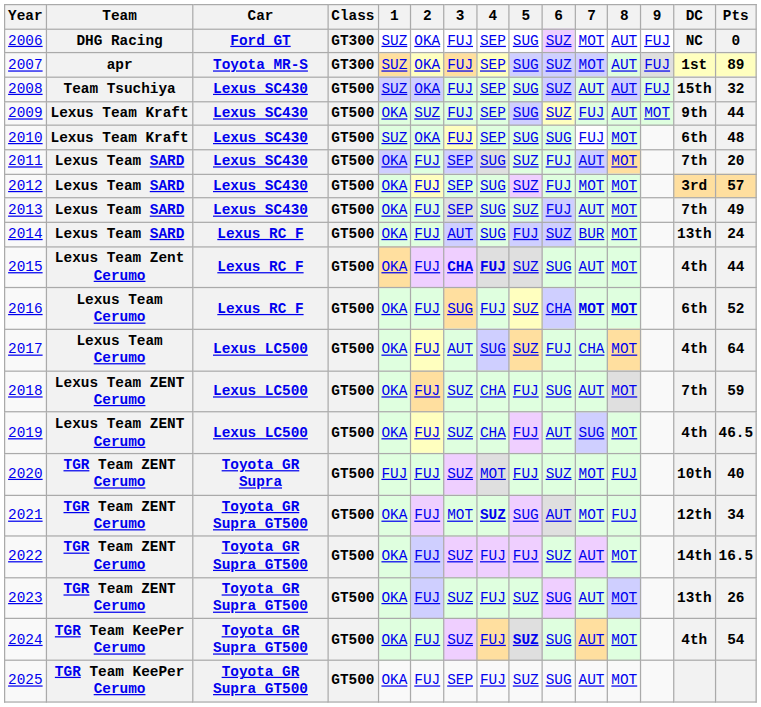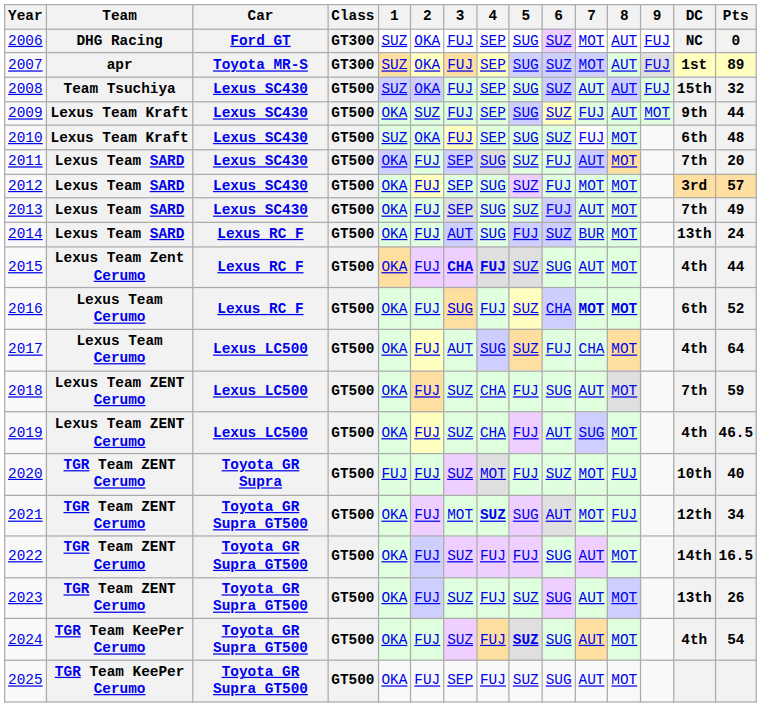 <table class="wikitable" style="text-align:center; font-size:90%">
 <tr>
 <th>Year</th>
 <th>Team</th>
 <th>Car</th>
 <th>Class</th>
 <th>1</th>
 <th>2</th>
 <th>3</th>
 <th>4</th>
 <th>5</th>
 <th>6</th>
 <th>7</th>
 <th>8</th>
 <th>9</th>
 <th>DC</th>
 <th>Pts</th>
 </tr>
 <tr>
 <td><a href='#'>2006</a></td>
 <th>DHG Racing</th>
 <th><a href='#'>Ford GT</a></th>
 <th>GT300</th>
 <td style="background:#FFFFFF;"><a href='#'>SUZ</a></td>
 <td style="background:#FFFFFF;"><a href='#'>OKA</a></td>
 <td style="background:#FFFFFF;"><a href='#'>FUJ</a></td>
 <td style="background:#FFFFFF;"><a href='#'>SEP</a></td>
 <td style="background:#FFFFFF;"><a href='#'>SUG</a></td>
 <td style="background:#EFCFFF;"><a href='#'>SUZ</a><br></td>
 <td style="background:#FFFFFF;"><a href='#'>MOT</a></td>
 <td style="background:#FFFFFF;"><a href='#'>AUT</a></td>
 <td style="background:#FFFFFF;"><a href='#'>FUJ</a></td>
 <th>NC</th>
 <th>0</th>
 </tr>
 <tr>
 <td><a href='#'>2007</a></td>
 <th>apr</th>
 <th><a href='#'>Toyota MR-S</a></th>
 <th>GT300</th>
 <td style="background:#FFDF9F;"><a href='#'>SUZ</a><br></td>
 <td style="background:#FFFFBF;"><a href='#'>OKA</a><br></td>
 <td style="background:#FFDF9F;"><a href='#'>FUJ</a><br></td>
 <td style="background:#FFFFBF;"><a href='#'>SEP</a><br></td>
 <td style="background:#CFCFFF;"><a href='#'>SUG</a><br></td>
 <td style="background:#CFCFFF;"><a href='#'>SUZ</a><br></td>
 <td style="background:#CFCFFF;"><a href='#'>MOT</a><br></td>
 <td style="background:#DFFFDF;"><a href='#'>AUT</a><br></td>
 <td style="background:#DFDFDF;"><a href='#'>FUJ</a><br></td>
 <td style="background:#FFFFBF;"><strong>1st</strong></td>
 <td style="background:#FFFFBF;"><strong>89</strong></td>
 </tr>
 <tr>
 <td><a href='#'>2008</a></td>
 <th>Team Tsuchiya</th>
 <th><a href='#'>Lexus SC430</a></th>
 <th>GT500</th>
 <td style="background:#CFCFFF;"><a href='#'>SUZ</a><br></td>
 <td style="background:#CFCFFF;"><a href='#'>OKA</a><br></td>
 <td style="background:#DFFFDF;"><a href='#'>FUJ</a><br></td>
 <td style="background:#DFFFDF;"><a href='#'>SEP</a><br></td>
 <td style="background:#DFFFDF;"><a href='#'>SUG</a><br></td>
 <td style="background:#CFCFFF;"><a href='#'>SUZ</a><br></td>
 <td style="background:#DFFFDF;"><a href='#'>AUT</a><br></td>
 <td style="background:#CFCFFF;"><a href='#'>AUT</a><br></td>
 <td style="background:#DFFFDF;"><a href='#'>FUJ</a><br></td>
 <th>15th</th>
 <th>32</th>
 </tr>
 <tr>
 <td><a href='#'>2009</a></td>
 <th>Lexus Team Kraft</th>
 <th><a href='#'>Lexus SC430</a></th>
 <th>GT500</th>
 <td style="background:#DFFFDF;"><a href='#'>OKA</a><br></td>
 <td style="background:#DFFFDF;"><a href='#'>SUZ</a><br></td>
 <td style="background:#DFFFDF;"><a href='#'>FUJ</a><br></td>
 <td style="background:#DFFFDF;"><a href='#'>SEP</a><br></td>
 <td style="background:#CFCFFF;"><a href='#'>SUG</a><br></td>
 <td style="background:#FFFFBF;"><a href='#'>SUZ</a><br></td>
 <td style="background:#DFFFDF;"><a href='#'>FUJ</a><br></td>
 <td style="background:#DFFFDF;"><a href='#'>AUT</a><br></td>
 <td style="background:#DFFFDF;"><a href='#'>MOT</a><br></td>
 <th>9th</th>
 <th>44</th>
 </tr>
 <tr>
 <td><a href='#'>2010</a></td>
 <th>Lexus Team Kraft</th>
 <th><a href='#'>Lexus SC430</a></th>
 <th>GT500</th>
 <td style="background:#DFFFDF;"><a href='#'>SUZ</a><br></td>
 <td style="background:#DFFFDF;"><a href='#'>OKA</a><br></td>
 <td style="background:#FFFFBF;"><a href='#'>FUJ</a><br></td>
 <td style="background:#DFFFDF;"><a href='#'>SEP</a><br></td>
 <td style="background:#DFFFDF;"><a href='#'>SUG</a><br></td>
-<td style="background:#DFFFDF;"><a href='#'>SUG</a><br></td>
+<td style="background:#DFFFDF;"><a href='#'>SUZ</a><br></td>
 <td style="background:#FFFFFF;"><a href='#'>FUJ</a><br></td>
 <td style="background:#DFFFDF;"><a href='#'>MOT</a><br></td>
 <td></td>
 <th>6th</th>
 <th>48</th>
 </tr>
 <tr>
 <td><a href='#'>2011</a></td>
 <th>Lexus Team <a href='#'>SARD</a></th>
 <th><a href='#'>Lexus SC430</a></th>
 <th>GT500</th>
 <td style="background:#CFCFFF;"><a href='#'>OKA</a><br></td>
 <td style="background:#DFFFDF;"><a href='#'>FUJ</a><br></td>
 <td style="background:#CFCFFF;"><a href='#'>SEP</a><br></td>
 <td style="background:#DFDFDF;"><a href='#'>SUG</a><br></td>
 <td style="background:#DFFFDF;"><a href='#'>SUZ</a><br></td>
 <td style="background:#DFFFDF;"><a href='#'>FUJ</a><br></td>
 <td style="background:#CFCFFF;"><a href='#'>AUT</a><br></td>
 <td style="background:#FFDF9F;"><a href='#'>MOT</a><br></td>
 <td></td>
 <th>7th</th>
 <th>20</th>
 </tr>
 <tr>
 <td><a href='#'>2012</a></td>
 <th>Lexus Team <a href='#'>SARD</a></th>
 <th><a href='#'>Lexus SC430</a></th>
 <th>GT500</th>
 <td style="background:#DFFFDF;"><a href='#'>OKA</a><br></td>
 <td style="background:#FFFFBF;"><a href='#'>FUJ</a><br></td>
 <td style="background:#DFFFDF;"><a href='#'>SEP</a><br></td>
 <td style="background:#DFFFDF;"><a href='#'>SUG</a><br></td>
 <td style="background:#EFCFFF;"><a href='#'>SUZ</a><br></td>
 <td style="background:#DFFFDF;"><a href='#'>FUJ</a><br></td>
 <td style="background:#DFFFDF;"><a href='#'>MOT</a><br></td>
 <td style="background:#DFFFDF;"><a href='#'>MOT</a><br></td>
 <td></td>
 <td style="background:#FFDF9F;"><strong>3rd</strong></td>
 <td style="background:#FFDF9F;"><strong>57</strong></td>
 </tr>
 <tr>
 <td><a href='#'>2013</a></td>
 <th>Lexus Team <a href='#'>SARD</a></th>
 <th><a href='#'>Lexus SC430</a></th>
 <th>GT500</th>
 <td style="background:#DFFFDF;"><a href='#'>OKA</a><br></td>
 <td style="background:#DFFFDF;"><a href='#'>FUJ</a><br></td>
 <td style="background:#DFDFDF;"><a href='#'>SEP</a><br></td>
 <td style="background:#DFFFDF;"><a href='#'>SUG</a><br></td>
 <td style="background:#DFFFDF;"><a href='#'>SUZ</a><br></td>
 <td style="background:#CFCFFF;"><a href='#'>FUJ</a><br></td>
 <td style="background:#DFFFDF;"><a href='#'>AUT</a><br></td>
 <td style="background:#DFFFDF;"><a href='#'>MOT</a><br></td>
 <td></td>
 <th>7th</th>
 <th>49</th>
 </tr>
 <tr>
 <td><a href='#'>2014</a></td>
 <th>Lexus Team <a href='#'>SARD</a></th>
 <th><a href='#'>Lexus RC F</a></th>
 <th>GT500</th>
 <td style="background:#DFFFDF;"><a href='#'>OKA</a><br></td>
 <td style="background:#DFFFDF;"><a href='#'>FUJ</a><br></td>
 <td style="background:#CFCFFF;"><a href='#'>AUT</a><br></td>
 <td style="background:#DFFFDF;"><a href='#'>SUG</a><br></td>
 <td style="background:#CFCFFF;"><a href='#'>FUJ</a><br></td>
 <td style="background:#CFCFFF;"><a href='#'>SUZ</a><br></td>
 <td style="background:#DFFFDF;"><a href='#'>BUR</a><br></td>
 <td style="background:#DFFFDF;"><a href='#'>MOT</a><br></td>
 <td></td>
 <th>13th</th>
 <th>24</th>
 </tr>
 <tr>
 <td><a href='#'>2015</a></td>
 <th>Lexus Team Zent <a href='#'>Cerumo</a></th>
 <th><a href='#'>Lexus RC F</a></th>
 <th>GT500</th>
 <td style="background:#FFDF9F;"><a href='#'>OKA</a><br></td>
 <td style="background:#EFCFFF;"><a href='#'>FUJ</a><br></td>
 <td style="background:#EFCFFF;"><strong><a href='#'>CHA</a></strong><br></td>
 <td style="background:#DFDFDF;"><strong><a href='#'>FUJ</a></strong><br></td>
 <td style="background:#DFDFDF;"><a href='#'>SUZ</a><br></td>
 <td style="background:#DFFFDF;"><a href='#'>SUG</a><br></td>
 <td style="background:#DFFFDF;"><a href='#'>AUT</a><br></td>
 <td style="background:#DFFFDF;"><a href='#'>MOT</a><br></td>
 <td></td>
 <th>4th</th>
 <th>44</th>
 </tr>
 <tr>
 <td><a href='#'>2016</a></td>
 <th>Lexus Team <a href='#'>Cerumo</a></th>
 <th><a href='#'>Lexus RC F</a></th>
 <th>GT500</th>
 <td style="background:#DFFFDF;"><a href='#'>OKA</a><br></td>
 <td style="background:#DFFFDF;"><a href='#'>FUJ</a><br></td>
 <td style="background:#FFDF9F;"><a href='#'>SUG</a><br></td>
 <td style="background:#DFFFDF;"><a href='#'>FUJ</a><br></td>
 <td style="background:#FFFFBF;"><a href='#'>SUZ</a><br></td>
 <td style="background:#CFCFFF;"><a href='#'>CHA</a><br></td>
 <td style="background:#DFFFDF;"><strong><a href='#'>MOT</a></strong><br></td>
 <td style="background:#DFFFDF;"><strong><a href='#'>MOT</a></strong><br></td>
 <td></td>
 <th>6th</th>
 <th>52</th>
 </tr>
 <tr>
 <td><a href='#'>2017</a></td>
 <th>Lexus Team <a href='#'>Cerumo</a></th>
 <th><a href='#'>Lexus LC500</a></th>
 <th>GT500</th>
 <td style="background:#DFFFDF;"><a href='#'>OKA</a><br></td>
 <td style="background:#FFFFBF;"><a href='#'>FUJ</a><br></td>
 <td style="background:#DFFFDF;"><a href='#'>AUT</a><br></td>
 <td style="background:#CFCFFF;"><a href='#'>SUG</a><br></td>
 <td style="background:#FFDF9F;"><a href='#'>SUZ</a><br></td>
 <td style="background:#DFFFDF;"><a href='#'>FUJ</a><br></td>
 <td style="background:#DFFFDF;"><a href='#'>CHA</a><br></td>
 <td style="background:#FFDF9F;"><a href='#'>MOT</a><br></td>
 <td></td>
 <th>4th</th>
 <th>64</th>
 </tr>
 <tr>
 <td><a href='#'>2018</a></td>
 <th>Lexus Team ZENT <a href='#'>Cerumo</a></th>
 <th><a href='#'>Lexus LC500</a></th>
 <th>GT500</th>
 <td style="background:#DFFFDF;"><a href='#'>OKA</a><br></td>
 <td style="background:#FFDF9F;"><a href='#'>FUJ</a><br></td>
 <td style="background:#DFFFDF;"><a href='#'>SUZ</a><br></td>
 <td style="background:#DFFFDF;"><a href='#'>CHA</a><br></td>
 <td style="background:#DFFFDF;"><a href='#'>FUJ</a><br></td>
 <td style="background:#DFFFDF;"><a href='#'>SUG</a><br></td>
 <td style="background:#DFFFDF;"><a href='#'>AUT</a><br></td>
 <td style="background:#DFDFDF;"><a href='#'>MOT</a><br></td>
 <td></td>
 <th>7th</th>
 <th>59</th>
 </tr>
 <tr>
 <td><a href='#'>2019</a></td>
 <th>Lexus Team ZENT <a href='#'>Cerumo</a></th>
 <th><a href='#'>Lexus LC500</a></th>
 <th>GT500</th>
 <td style="background:#DFFFDF;"><a href='#'>OKA</a><br></td>
 <td style="background:#FFFFBF;"><a href='#'>FUJ</a><br></td>
 <td style="background:#DFFFDF;"><a href='#'>SUZ</a><br></td>
 <td style="background:#DFFFDF;"><a href='#'>CHA</a><br></td>
 <td style="background:#EFCFFF;"><a href='#'>FUJ</a><br></td>
 <td style="background:#DFFFDF;"><a href='#'>AUT</a><br></td>
 <td style="background:#CFCFFF;"><a href='#'>SUG</a><br></td>
 <td style="background:#DFFFDF;"><a href='#'>MOT</a><br></td>
 <td></td>
 <th style="background:#">4th</th>
 <th style="background:#">46.5</th>
 </tr>
 <tr>
 <td><a href='#'>2020</a></td>
 <th><a href='#'>TGR</a> Team ZENT <a href='#'>Cerumo</a></th>
 <th><a href='#'>Toyota GR Supra</a></th>
 <th>GT500</th>
 <td style="background:#DFFFDF;"><a href='#'>FUJ</a><br></td>
 <td style="background:#DFFFDF;"><a href='#'>FUJ</a><br></td>
 <td style="background:#EFCFFF;"><a href='#'>SUZ</a><br></td>
 <td style="background:#DFDFDF;"><a href='#'>MOT</a><br></td>
 <td style="background:#DFFFDF;"><a href='#'>FUJ</a><br></td>
 <td style="background:#DFFFDF;"><a href='#'>SUZ</a><br></td>
 <td style="background:#DFFFDF;"><a href='#'>MOT</a><br></td>
 <td style="background:#DFFFDF;"><a href='#'>FUJ</a><br></td>
 <td></td>
 <th>10th</th>
 <th>40</th>
 </tr>
 <tr>
 <td><a href='#'>2021</a></td>
 <th><a href='#'>TGR</a> Team ZENT <a href='#'>Cerumo</a></th>
 <th><a href='#'>Toyota GR Supra GT500</a></th>
 <th>GT500</th>
 <td style="background:#DFFFDF;"><a href='#'>OKA</a><br></td>
 <td style="background:#EFCFFF;"><a href='#'>FUJ</a><br></td>
 <td style="background:#DFFFDF;"><a href='#'>MOT</a><br></td>
 <td style="background:#DFFFDF;"><strong><a href='#'>SUZ</a><br></strong></td>
 <td style="background:#EFCFFF;"><a href='#'>SUG</a><br></td>
 <td style="background:#DFDFDF;"><a href='#'>AUT</a><br></td>
 <td style="background:#DFFFDF;"><a href='#'>MOT</a><br></td>
 <td style="background:#DFFFDF;"><a href='#'>FUJ</a><br></td>
 <td></td>
 <th>12th</th>
 <th>34</th>
 </tr>
 <tr>
 <td><a href='#'>2022</a></td>
 <th><a href='#'>TGR</a> Team ZENT <a href='#'>Cerumo</a></th>
 <th><a href='#'>Toyota GR Supra GT500</a></th>
 <th>GT500</th>
 <td style="background:#DFFFDF;"><a href='#'>OKA</a><br></td>
 <td style="background:#CFCFFF;"><a href='#'>FUJ</a><br></td>
 <td style="background:#EFCFFF;"><a href='#'>SUZ</a><br></td>
 <td style="background:#EFCFFF;"><a href='#'>FUJ</a><br></td>
 <td style="background:#EFCFFF;"><a href='#'>FUJ</a><br></td>
-<td style="background:#DFFFDF;"><a href='#'>SUZ</a><br></td>
+<td style="background:#DFFFDF;"><a href='#'>SUG</a><br></td>
 <td style="background:#EFCFFF;"><a href='#'>AUT</a><br></td>
 <td style="background:#DFFFDF;"><a href='#'>MOT</a><br></td>
 <td></td>
 <th>14th</th>
 <th>16.5</th>
 </tr>
 <tr>
 <td><a href='#'>2023</a></td>
 <th><a href='#'>TGR</a> Team ZENT <a href='#'>Cerumo</a></th>
 <th><a href='#'>Toyota GR Supra GT500</a></th>
 <th>GT500</th>
 <td style="background:#DFFFDF;"><a href='#'>OKA</a><br></td>
 <td style="background:#CFCFFF;"><a href='#'>FUJ</a><br></td>
 <td style="background:#DFFFDF;"><a href='#'>SUZ</a><br></td>
 <td style="background:#DFFFDF;"><a href='#'>FUJ</a><br></td>
 <td style="background:#DFFFDF;"><a href='#'>SUZ</a><br></td>
 <td style="background:#EFCFFF;"><a href='#'>SUG</a><br></td>
 <td style="background:#DFFFDF;"><a href='#'>AUT</a><br></td>
 <td style="background:#CFCFFF;"><a href='#'>MOT</a><br></td>
 <td></td>
 <th>13th</th>
 <th>26</th>
 </tr>
 <tr>
 <td><a href='#'>2024</a></td>
 <th><a href='#'>TGR</a> Team KeePer <a href='#'>Cerumo</a></th>
 <th><a href='#'>Toyota GR Supra GT500</a></th>
 <th>GT500</th>
 <td style="background:#dfffdf;"><a href='#'>OKA</a><br></td>
 <td style="background:#dfffdf;"><a href='#'>FUJ</a><br></td>
 <td style="background:#efcfff;"><a href='#'>SUZ</a><br></td>
 <td style="background:#ffdf9f;"><a href='#'>FUJ</a><br></td>
 <td style="background:#dfdfdf;"><strong><a href='#'>SUZ</a><br></strong></td>
 <td style="background:#dfffdf;"><a href='#'>SUG</a><br></td>
 <td style="background:#ffdf9f;"><a href='#'>AUT</a><br></td>
 <td style="background:#dfffdf;"><a href='#'>MOT</a><br></td>
 <td></td>
 <th>4th</th>
 <th>54</th>
 </tr>
 <tr>
 <td><a href='#'>2025</a></td>
 <th><a href='#'>TGR</a> Team KeePer <a href='#'>Cerumo</a></th>
 <th><a href='#'>Toyota GR Supra GT500</a></th>
 <th>GT500</th>
 <td style="background:#;"><a href='#'>OKA</a><br></td>
 <td style="background:#;"><a href='#'>FUJ</a><br></td>
 <td style="background:#;"><a href='#'>SEP</a><br></td>
 <td style="background:#;"><a href='#'>FUJ</a><br></td>
 <td style="background:#;"><a href='#'>SUZ</a><br></td>
 <td style="background:#;"><a href='#'>SUG</a><br></td>
 <td style="background:#;"><a href='#'>AUT</a><br></td>
 <td style="background:#;"><a href='#'>MOT</a><br></td>
 <td></td>
 <th></th>
 <th></th>
 </tr>
 </table>
